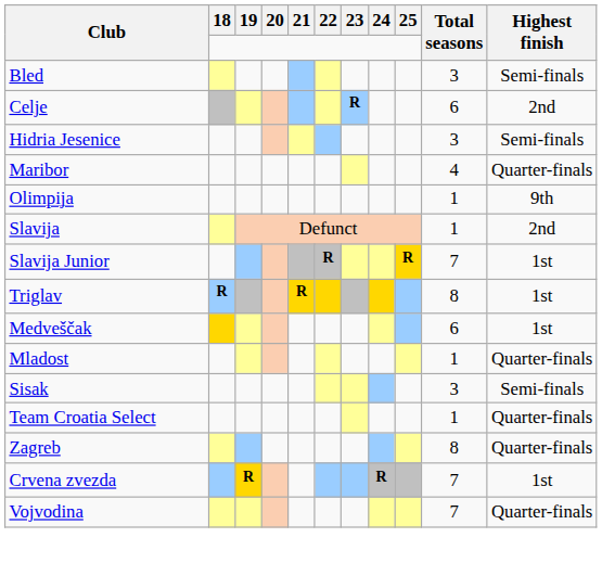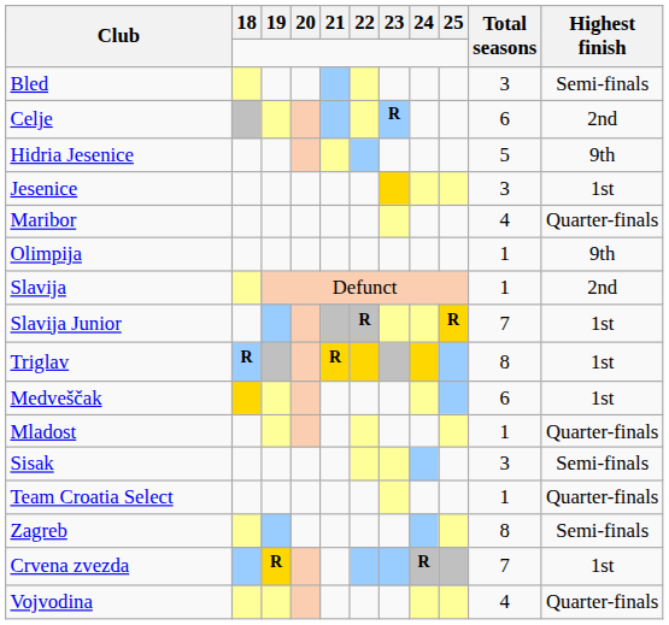 <table class="wikitable sortable" style="text-align:center; font-size:90%;">
 <tr>
 <th rowspan="2" style="width:155px;">Club</th>
 <th>18</th>
 <th>19</th>
 <th>20</th>
 <th>21</th>
 <th>22</th>
 <th>23</th>
 <th>24</th>
 <th>25</th>
 <th rowspan="2">Total<br>seasons</th>
 <th rowspan="2">Highest<br>finish</th>
 </tr>
 <tr style="text-align:center; height:20px;">
 </tr>
 <tr>
 <td align=left> <a href='#'>Bled</a></td>
 <td style="background-color:#FFFF99"></td>
 <td></td>
 <td></td>
 <td style="background:#9acdff"></td>
 <td style="background-color:#FFFF99"></td>
 <td></td>
 <td></td>
 <td></td>
 <td>3</td>
 <td>Semi-finals</td>
 </tr>
 <tr>
 <td align=left> <a href='#'>Celje</a></td>
 <td bgcolor=silver></td>
 <td style="background-color:#FFFF99"></td>
 <td style="background:#FBCEB1"></td>
 <td style="background:#9acdff"></td>
 <td style="background-color:#FFFF99"></td>
 <td style="background:#9acdff"><sup><strong>R</strong></sup></td>
 <td></td>
 <td></td>
 <td>6</td>
 <td>2nd</td>
 </tr>
 <tr>
 <td align=left> <a href='#'>Hidria Jesenice</a></td>
 <td></td>
 <td></td>
 <td style="background:#FBCEB1"></td>
 <td style="background-color:#FFFF99"></td>
 <td style="background:#9acdff"></td>
 <td></td>
 <td></td>
 <td></td>
+<td>5</td>
+<td>9th</td>
+</tr>
+<tr>
+<td align=left> <a href='#'>Jesenice</a></td>
+<td></td>
+<td></td>
+<td></td>
+<td></td>
+<td></td>
+<td bgcolor=gold></td>
+<td style="background-color:#FFFF99"></td>
+<td style="background-color:#FFFF99"></td>
 <td>3</td>
-<td>Semi-finals</td>
+<td>1st</td>
 </tr>
 <tr>
 <td align=left> <a href='#'>Maribor</a></td>
 <td></td>
 <td></td>
 <td></td>
 <td></td>
 <td></td>
 <td style="background-color:#FFFF99"></td>
 <td></td>
 <td></td>
 <td>4</td>
 <td>Quarter-finals</td>
 </tr>
 <tr>
 <td align=left> <a href='#'>Olimpija</a></td>
 <td></td>
 <td></td>
 <td></td>
 <td></td>
 <td></td>
 <td></td>
 <td></td>
 <td></td>
 <td>1</td>
 <td>9th</td>
 </tr>
 <tr>
 <td align=left> <a href='#'>Slavija</a></td>
 <td style="background-color:#FFFF99"></td>
 <td style="background:#FBCEB1" colspan=7>Defunct</td>
 <td>1</td>
 <td>2nd</td>
 </tr>
 <tr>
 <td align=left> <a href='#'>Slavija Junior</a></td>
 <td></td>
 <td style="background:#9acdff"></td>
 <td style="background:#FBCEB1"></td>
 <td bgcolor=silver></td>
 <td bgcolor=silver><sup><strong>R</strong></sup></td>
 <td style="background-color:#FFFF99"></td>
 <td style="background-color:#FFFF99"></td>
 <td bgcolor=gold><sup><strong>R</strong></sup></td>
 <td>7</td>
 <td>1st</td>
 </tr>
 <tr>
 <td align=left> <a href='#'>Triglav</a></td>
 <td style="background:#9acdff"><sup><strong>R</strong></sup></td>
 <td bgcolor=silver></td>
 <td style="background:#FBCEB1"></td>
 <td bgcolor=gold><sup><strong>R</strong></sup></td>
 <td bgcolor=gold></td>
 <td bgcolor=silver></td>
 <td bgcolor=gold></td>
 <td style="background:#9acdff"></td>
 <td>8</td>
 <td>1st</td>
 </tr>
 <tr>
 <td align=left> <a href='#'>Medveščak</a></td>
 <td bgcolor=gold></td>
 <td style="background-color:#FFFF99"></td>
 <td style="background:#FBCEB1"></td>
 <td></td>
 <td></td>
 <td></td>
 <td style="background-color:#FFFF99"></td>
 <td style="background:#9acdff"></td>
 <td>6</td>
 <td>1st</td>
 </tr>
 <tr>
 <td align=left> <a href='#'>Mladost</a></td>
 <td></td>
 <td style="background-color:#FFFF99"></td>
 <td style="background:#FBCEB1"></td>
 <td></td>
 <td style="background-color:#FFFF99"></td>
 <td></td>
 <td></td>
 <td style="background-color:#FFFF99"></td>
 <td>1</td>
 <td>Quarter-finals</td>
 </tr>
 <tr>
 <td align=left> <a href='#'>Sisak</a></td>
 <td></td>
 <td></td>
 <td></td>
 <td></td>
 <td style="background-color:#FFFF99"></td>
 <td style="background-color:#FFFF99"></td>
 <td style="background:#9acdff"></td>
 <td></td>
 <td>3</td>
 <td>Semi-finals</td>
 </tr>
 <tr>
 <td align=left> <a href='#'>Team Croatia Select</a></td>
 <td></td>
 <td></td>
 <td></td>
 <td></td>
 <td></td>
 <td style="background-color:#FFFF99"></td>
 <td></td>
 <td></td>
 <td>1</td>
 <td>Quarter-finals</td>
 </tr>
 <tr>
 <td align=left> <a href='#'>Zagreb</a></td>
 <td style="background-color:#FFFF99"></td>
 <td style="background:#9acdff"></td>
 <td></td>
 <td></td>
 <td></td>
 <td></td>
 <td style="background:#9acdff"></td>
 <td style="background-color:#FFFF99"></td>
 <td>8</td>
-<td>Quarter-finals</td>
+<td>Semi-finals</td>
 </tr>
 <tr>
 <td align=left> <a href='#'>Crvena zvezda</a></td>
 <td style="background:#9acdff"></td>
 <td bgcolor=gold><sup><strong>R</strong></sup></td>
 <td style="background:#FBCEB1"></td>
 <td></td>
 <td style="background:#9acdff"></td>
 <td style="background:#9acdff"></td>
 <td bgcolor=silver><sup><strong>R</strong></sup></td>
 <td bgcolor=silver></td>
 <td>7</td>
 <td>1st</td>
 </tr>
 <tr>
 <td align=left> <a href='#'>Vojvodina</a></td>
 <td style="background-color:#FFFF99"></td>
 <td style="background-color:#FFFF99"></td>
 <td style="background:#FBCEB1"></td>
 <td></td>
 <td></td>
 <td></td>
 <td style="background-color:#FFFF99"></td>
 <td style="background-color:#FFFF99"></td>
-<td>7</td>
+<td>4</td>
 <td>Quarter-finals</td>
 </tr>
 </table>
